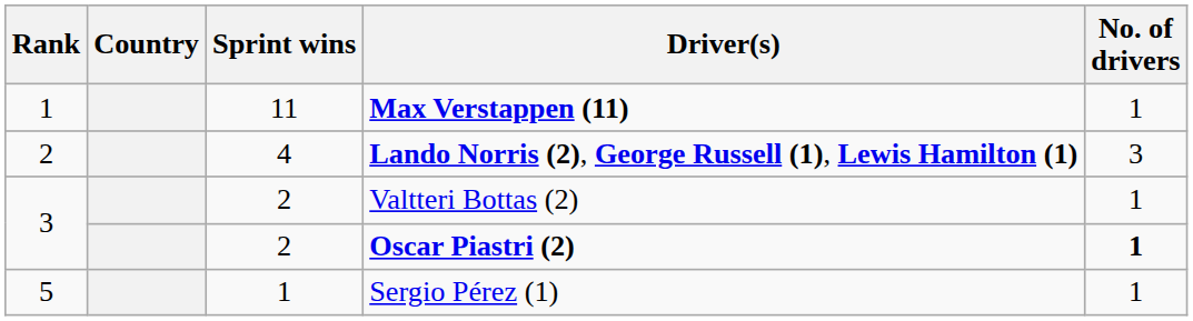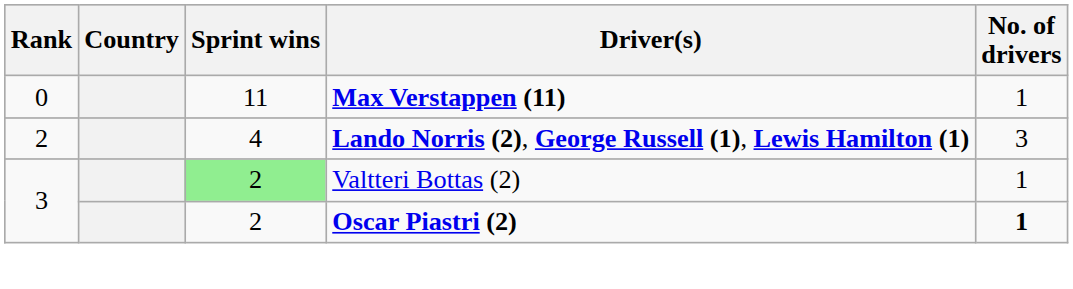 <table class="sortable plainrowheaders wikitable">
 <tr>
 <th scope=col>Rank</th>
 <th scope=col>Country</th>
 <th scope=col>Sprint wins</th>
 <th scope=col class="unsortable">Driver(s)</th>
 <th scope=col>No. of<br>drivers</th>
 </tr>
 <tr>
-<td align=center>1</td>
+<td align=center>0</td>
 <th scope=row></th>
 <td align=center>11</td>
 <td><strong><a href='#'>Max Verstappen</a> (11)</strong></td>
 <td align=center>1</td>
 </tr>
 <tr>
 <td align="center">2</td>
 <th scope=row></th>
 <td align=center>4</td>
 <td><strong><a href='#'>Lando Norris</a> (2)</strong>, <strong><a href='#'>George Russell</a> (1)</strong>, <strong><a href='#'>Lewis Hamilton</a> (1)</strong></td>
 <td align="center">3</td>
 </tr>
 <tr>
 <td rowspan="2" align="center">3</td>
 <th scope=row></th>
-<td align=center>2</td>
+<td align=center style="background: lightgreen;">2</td>
 <td><a href='#'>Valtteri Bottas</a> (2)</td>
 <td align=center>1</td>
 </tr>
 <tr>
 <th scope="row"></th>
 <td align="center">2</td>
 <td><strong><a href='#'>Oscar Piastri</a> (2)</strong></td>
 <td align="center"><strong>1</strong></td>
 </tr>
-<tr>
-<td align="center">5</td>
-<th scope=row></th>
-<td align=center>1</td>
-<td><a href='#'>Sergio Pérez</a> (1)</td>
-<td align=center>1</td>
-</tr>
 </table>
